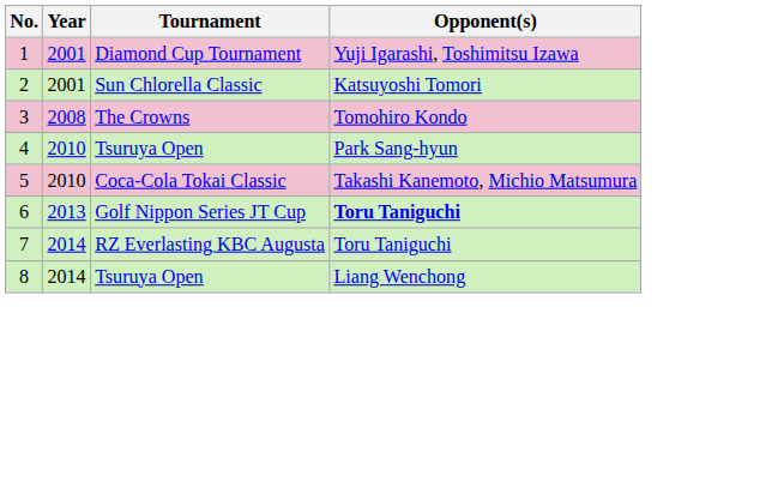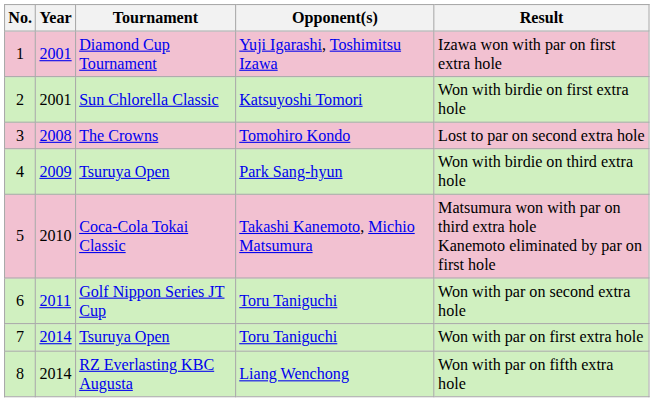 <table class="wikitable" style="font-size:95%;">
 <tr>
 <th>No.</th>
 <th>Year</th>
 <th>Tournament</th>
 <th>Opponent(s)</th>
+<th>Result</th>
 </tr>
 <tr style="background:#F2C1D1;">
 <td align=center>1</td>
 <td><a href='#'>2001</a></td>
 <td><a href='#'>Diamond Cup Tournament</a></td>
 <td> <a href='#'>Yuji Igarashi</a>,  <a href='#'>Toshimitsu Izawa</a></td>
+<td>Izawa won with par on first extra hole</td>
 </tr>
 <tr style="background:#D0F0C0;">
 <td align=center>2</td>
 <td>2001</td>
 <td><a href='#'>Sun Chlorella Classic</a></td>
 <td> <a href='#'>Katsuyoshi Tomori</a></td>
+<td>Won with birdie on first extra hole</td>
 </tr>
 <tr style="background:#F2C1D1;">
 <td align=center>3</td>
 <td><a href='#'>2008</a></td>
 <td><a href='#'>The Crowns</a></td>
 <td> <a href='#'>Tomohiro Kondo</a></td>
+<td>Lost to par on second extra hole</td>
 </tr>
 <tr style="background:#D0F0C0;">
 <td align=center>4</td>
-<td><a href='#'>2010</a></td>
+<td><a href='#'>2009</a></td>
 <td><a href='#'>Tsuruya Open</a></td>
 <td> <a href='#'>Park Sang-hyun</a></td>
+<td>Won with birdie on third extra hole</td>
 </tr>
 <tr style="background:#F2C1D1;">
 <td align=center>5</td>
 <td>2010</td>
 <td><a href='#'>Coca-Cola Tokai Classic</a></td>
 <td> <a href='#'>Takashi Kanemoto</a>,  <a href='#'>Michio Matsumura</a></td>
+<td>Matsumura won with par on third extra hole<br>Kanemoto eliminated by par on first hole</td>
 </tr>
 <tr style="background:#D0F0C0;">
 <td align=center>6</td>
-<td><a href='#'>2013</a></td>
+<td><a href='#'>2011</a></td>
 <td><a href='#'>Golf Nippon Series JT Cup</a></td>
-<td><strong> <a href='#'>Toru Taniguchi</a></strong></td>
+<td> <a href='#'>Toru Taniguchi</a></td>
+<td>Won with par on second extra hole</td>
 </tr>
 <tr style="background:#D0F0C0;">
 <td align=center>7</td>
 <td><a href='#'>2014</a></td>
-<td><a href='#'>RZ Everlasting KBC Augusta</a></td>
+<td><a href='#'>Tsuruya Open</a></td>
 <td> <a href='#'>Toru Taniguchi</a></td>
+<td>Won with par on first extra hole</td>
 </tr>
 <tr style="background:#D0F0C0;">
 <td align=center>8</td>
 <td>2014</td>
-<td><a href='#'>Tsuruya Open</a></td>
+<td><a href='#'>RZ Everlasting KBC Augusta</a></td>
 <td> <a href='#'>Liang Wenchong</a></td>
+<td>Won with par on fifth extra hole</td>
 </tr>
 </table>
